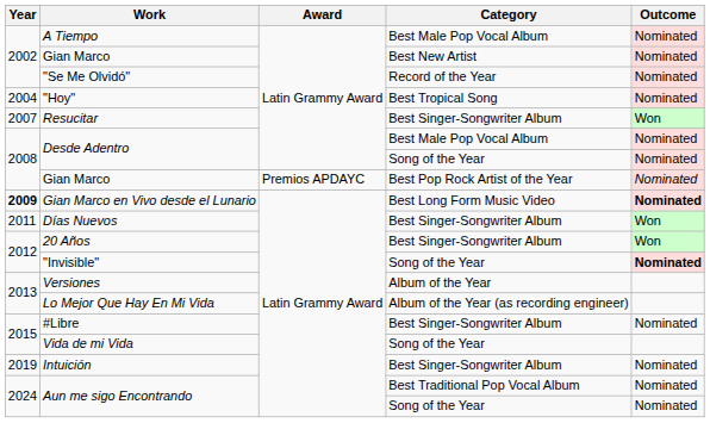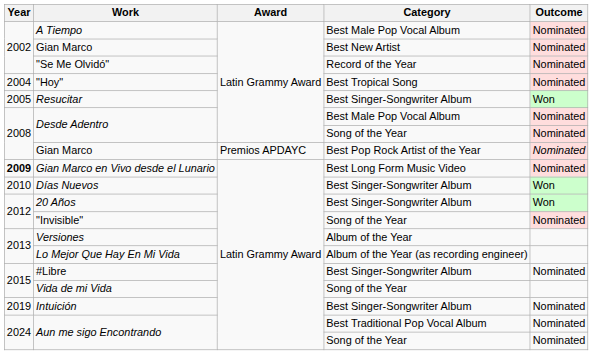 <table class="wikitable" style="font-size:100%;">
 <tr>
 <th>Year</th>
 <th>Work</th>
 <th>Award</th>
 <th>Category</th>
 <th>Outcome</th>
 </tr>
 <tr>
 <td rowspan=3>2002</td>
 <td rowspan=1><em>A Tiempo</em></td>
 <td rowspan="7">Latin Grammy Award</td>
 <td rowspan=1>Best Male Pop Vocal Album</td>
 <td style="background: #fdd;">Nominated</td>
 </tr>
 <tr>
 <td rowspan=1>Gian Marco</td>
 <td rowspan=1>Best New Artist</td>
 <td style="background: #fdd;">Nominated</td>
 </tr>
 <tr>
 <td rowspan=1>"Se Me Olvidó"</td>
 <td rowspan=1>Record of the Year</td>
 <td style="background: #fdd;">Nominated</td>
 </tr>
 <tr>
 <td rowspan=1>2004</td>
 <td rowspan=1>"Hoy"</td>
 <td rowspan=1>Best Tropical Song</td>
 <td style="background:#fdd;">Nominated</td>
 </tr>
 <tr>
-<td rowspan=1>2007</td>
+<td rowspan=1>2005</td>
 <td rowspan=1><em>Resucitar</em></td>
 <td rowspan=1>Best Singer-Songwriter Album</td>
 <td style="background:#cfc;">Won</td>
 </tr>
 <tr>
 <td rowspan="3">2008</td>
 <td rowspan=2><em>Desde Adentro</em></td>
 <td rowspan=1>Best Male Pop Vocal Album</td>
 <td style="background: #fdd;">Nominated</td>
 </tr>
 <tr>
 <td rowspan=1>Song of the Year</td>
 <td style="background: #fdd;">Nominated</td>
 </tr>
 <tr>
 <td rowspan=1>Gian Marco</td>
 <td rowspan=1>Premios APDAYC</td>
 <td rowspan=1>Best Pop Rock Artist of the Year</td>
 <td style="background: #fdd;"><em>Nominated</em></td>
 </tr>
 <tr>
 <td rowspan=1><strong>2009</strong></td>
 <td rowspan=1><em>Gian Marco en Vivo desde el Lunario</em></td>
 <td rowspan="11">Latin Grammy Award</td>
 <td rowspan=1>Best Long Form Music Video</td>
-<td style="background: #fdd;"><strong>Nominated</strong></td>
+<td style="background: #fdd;">Nominated</td>
 </tr>
 <tr>
-<td rowspan=1>2011</td>
+<td rowspan=1>2010</td>
 <td rowspan=1><em>Días Nuevos</em></td>
 <td rowspan=1>Best Singer-Songwriter Album</td>
 <td style="background:#cfc;">Won</td>
 </tr>
 <tr>
 <td rowspan="2">2012</td>
 <td rowspan=1><em>20 Años</em></td>
 <td rowspan=1>Best Singer-Songwriter Album</td>
 <td style="background:#cfc;">Won</td>
 </tr>
 <tr>
 <td rowspan=1>"Invisible"</td>
 <td rowspan=1>Song of the Year</td>
-<td style="background: #fdd;"><strong>Nominated</strong></td>
+<td style="background: #fdd;">Nominated</td>
 </tr>
 <tr>
 <td rowspan="2">2013</td>
 <td rowspan=1><em>Versiones</em></td>
 <td rowspan=1>Album of the Year</td>
 <td></td>
 </tr>
 <tr>
 <td rowspan=1><em>Lo Mejor Que Hay En Mi Vida</em></td>
 <td rowspan=1>Album of the Year (as recording engineer)</td>
 <td></td>
 </tr>
 <tr>
 <td rowspan="2">2015</td>
 <td>#Libre</td>
 <td>Best Singer-Songwriter Album</td>
 <td>Nominated</td>
 </tr>
 <tr>
 <td rowspan="1"><em>Vida de mi Vida</em></td>
 <td rowspan="1">Song of the Year</td>
 <td></td>
 </tr>
 <tr>
 <td>2019</td>
 <td><em>Intuición</em></td>
 <td>Best Singer-Songwriter Album</td>
 <td>Nominated</td>
 </tr>
 <tr>
 <td rowspan="2">2024</td>
 <td rowspan="2"><em>Aun me sigo Encontrando</em></td>
 <td>Best Traditional Pop Vocal Album</td>
 <td>Nominated</td>
 </tr>
 <tr>
 <td>Song of the Year</td>
 <td>Nominated</td>
 </tr>
 </table>
